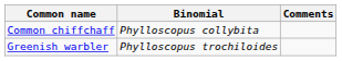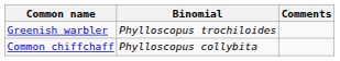 <table class="wikitable">
 <tr>
 <th>Common name</th>
 <th>Binomial</th>
 <th>Comments</th>
 </tr>
 <tr>
+<td><a href='#'>Greenish warbler</a></td>
+<td><em>Phylloscopus trochiloides</em></td>
+<td></td>
+</tr>
+<tr>
 <td><a href='#'>Common chiffchaff</a></td>
 <td><em>Phylloscopus collybita</em></td>
 <td></td>
 </tr>
-<tr>
-<td><a href='#'>Greenish warbler</a></td>
-<td><em>Phylloscopus trochiloides</em></td>
-<td></td>
-</tr>
 </table>
